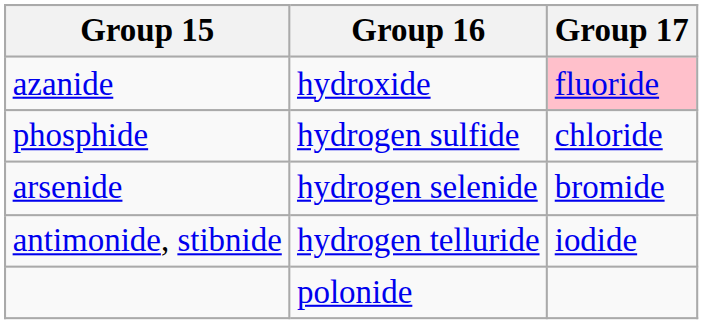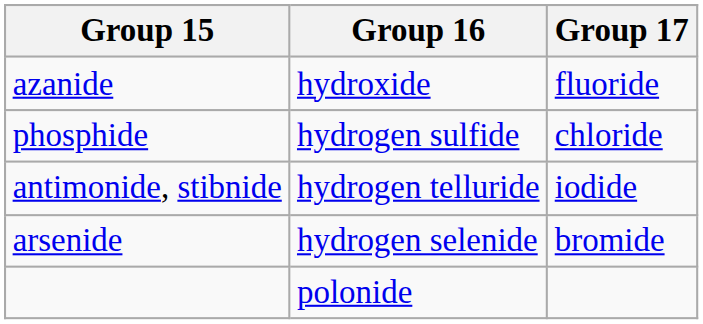 <table class="wikitable">
 <tr>
 <th>Group 15</th>
 <th>Group 16</th>
 <th>Group 17</th>
 </tr>
 <tr>
 <td><a href='#'>azanide</a></td>
 <td><a href='#'>hydroxide</a></td>
-<td style="background: pink;"><a href='#'>fluoride</a></td>
+<td><a href='#'>fluoride</a></td>
 </tr>
 <tr>
 <td><a href='#'>phosphide</a></td>
 <td><a href='#'>hydrogen sulfide</a></td>
 <td><a href='#'>chloride</a></td>
 </tr>
 <tr>
+<td><a href='#'>antimonide</a>, <a href='#'>stibnide</a></td>
+<td><a href='#'>hydrogen telluride</a></td>
+<td><a href='#'>iodide</a></td>
+</tr>
+<tr>
 <td><a href='#'>arsenide</a></td>
 <td><a href='#'>hydrogen selenide</a></td>
 <td><a href='#'>bromide</a></td>
-</tr>
-<tr>
-<td><a href='#'>antimonide</a>, <a href='#'>stibnide</a></td>
-<td><a href='#'>hydrogen telluride</a></td>
-<td><a href='#'>iodide</a></td>
 </tr>
 <tr>
 <td></td>
 <td><a href='#'>polonide</a></td>
 </tr>
 </table>
